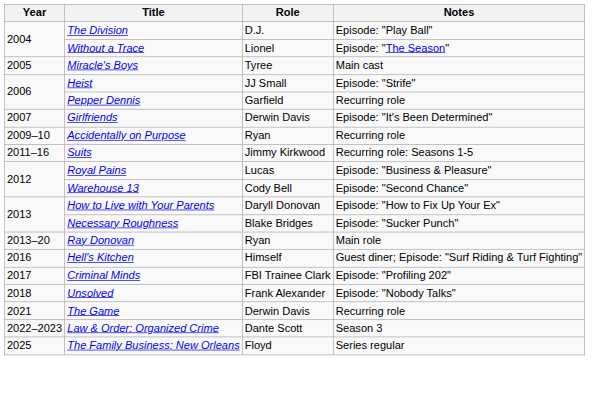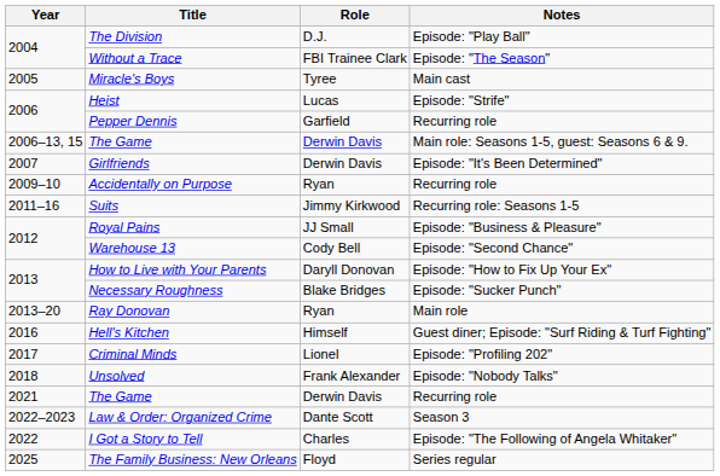 <table class="wikitable sortable">
 <tr>
 <th>Year</th>
 <th>Title</th>
 <th>Role</th>
 <th class="unsortable">Notes</th>
 </tr>
 <tr>
 <td rowspan=2>2004</td>
 <td><em><a href='#'>The Division</a></em></td>
 <td>D.J.</td>
 <td>Episode: "Play Ball"</td>
 </tr>
 <tr>
 <td><em><a href='#'>Without a Trace</a></em></td>
-<td>Lionel</td>
+<td>FBI Trainee Clark</td>
 <td>Episode: "<a href='#'>The Season</a>"</td>
 </tr>
 <tr>
 <td>2005</td>
 <td><em><a href='#'>Miracle's Boys</a></em></td>
 <td>Tyree</td>
 <td>Main cast</td>
 </tr>
 <tr>
 <td rowspan=2>2006</td>
 <td><em><a href='#'>Heist</a></em></td>
-<td>JJ Small</td>
+<td>Lucas</td>
 <td>Episode: "Strife"</td>
 </tr>
 <tr>
 <td><em><a href='#'>Pepper Dennis</a></em></td>
 <td>Garfield</td>
 <td>Recurring role</td>
+</tr>
+<tr>
+<td>2006–13, 15</td>
+<td><em><a href='#'>The Game</a></em></td>
+<td><a href='#'>Derwin Davis</a></td>
+<td>Main role: Seasons 1-5, guest: Seasons 6 & 9.</td>
 </tr>
 <tr>
 <td>2007</td>
 <td><em><a href='#'>Girlfriends</a></em></td>
 <td>Derwin Davis</td>
 <td>Episode: "It's Been Determined"</td>
 </tr>
 <tr>
 <td>2009–10</td>
 <td><em><a href='#'>Accidentally on Purpose</a></em></td>
 <td>Ryan</td>
 <td>Recurring role</td>
 </tr>
 <tr>
 <td>2011–16</td>
 <td><em><a href='#'>Suits</a></em></td>
 <td>Jimmy Kirkwood</td>
 <td>Recurring role: Seasons 1-5</td>
 </tr>
 <tr>
 <td rowspan=2>2012</td>
 <td><em><a href='#'>Royal Pains</a></em></td>
-<td>Lucas</td>
+<td>JJ Small</td>
 <td>Episode: "Business & Pleasure"</td>
 </tr>
 <tr>
 <td><em><a href='#'>Warehouse 13</a></em></td>
 <td>Cody Bell</td>
 <td>Episode: "Second Chance"</td>
 </tr>
 <tr>
 <td rowspan=2>2013</td>
 <td><em><a href='#'>How to Live with Your Parents</a></em></td>
 <td>Daryll Donovan</td>
 <td>Episode: "How to Fix Up Your Ex"</td>
 </tr>
 <tr>
 <td><em><a href='#'>Necessary Roughness</a></em></td>
 <td>Blake Bridges</td>
 <td>Episode: "Sucker Punch"</td>
 </tr>
 <tr>
 <td>2013–20</td>
 <td><em><a href='#'>Ray Donovan</a></em></td>
 <td>Ryan</td>
 <td>Main role</td>
 </tr>
 <tr>
 <td>2016</td>
 <td><em><a href='#'>Hell's Kitchen</a></em></td>
 <td>Himself</td>
 <td>Guest diner; Episode: "Surf Riding & Turf Fighting"</td>
 </tr>
 <tr>
 <td>2017</td>
 <td><em><a href='#'>Criminal Minds</a></em></td>
-<td>FBI Trainee Clark</td>
+<td>Lionel</td>
 <td>Episode: "Profiling 202"</td>
 </tr>
 <tr>
 <td>2018</td>
 <td><em><a href='#'>Unsolved</a></em></td>
 <td>Frank Alexander</td>
 <td>Episode: "Nobody Talks"</td>
 </tr>
 <tr>
 <td>2021</td>
 <td><em><a href='#'>The Game</a></em></td>
 <td>Derwin Davis</td>
 <td>Recurring role</td>
 </tr>
 <tr>
 <td>2022–2023</td>
 <td><em><a href='#'>Law & Order: Organized Crime</a></em></td>
 <td>Dante Scott</td>
 <td>Season 3</td>
 </tr>
 <tr>
+<td>2022</td>
+<td><a href='#'><em>I Got a Story to Tell</em></a></td>
+<td>Charles</td>
+<td>Episode: "The Following of Angela Whitaker"</td>
+</tr>
+<tr>
 <td>2025</td>
 <td><em><a href='#'>The Family Business: New Orleans</a></em></td>
 <td>Floyd</td>
 <td>Series regular</td>
 </tr>
 </table>
